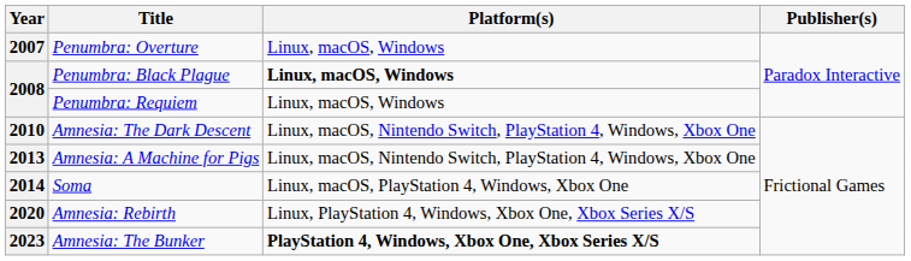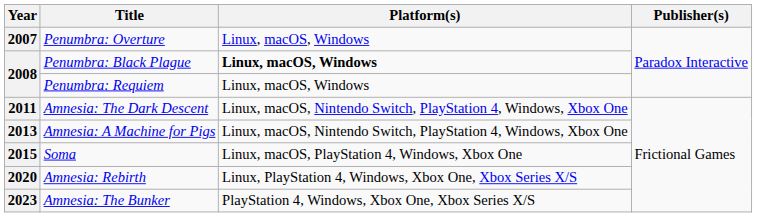 <table class="wikitable sortable plainrowheaders">
 <tr>
 <th scope="col">Year</th>
 <th scope="col">Title</th>
 <th scope="col">Platform(s)</th>
 <th scope="col">Publisher(s)</th>
 </tr>
 <tr>
 <th scope="row">2007</th>
 <td><em><a href='#'>Penumbra: Overture</a></em></td>
 <td><a href='#'>Linux</a>, <a href='#'>macOS</a>, <a href='#'>Windows</a></td>
 <td rowspan="3"><a href='#'>Paradox Interactive</a></td>
 </tr>
 <tr>
 <th scope="row" rowspan="2">2008</th>
 <td><em><a href='#'>Penumbra: Black Plague</a></em></td>
 <td><strong>Linux, macOS, Windows</strong></td>
 </tr>
 <tr>
 <td><em><a href='#'>Penumbra: Requiem</a></em></td>
 <td>Linux, macOS, Windows</td>
 </tr>
 <tr>
-<th scope="row">2010</th>
+<th scope="row">2011</th>
 <td><em><a href='#'>Amnesia: The Dark Descent</a></em></td>
 <td>Linux, macOS, <a href='#'>Nintendo Switch</a>, <a href='#'>PlayStation 4</a>, Windows, <a href='#'>Xbox One</a></td>
 <td rowspan="5">Frictional Games</td>
 </tr>
 <tr>
 <th scope="row">2013</th>
 <td><em><a href='#'>Amnesia: A Machine for Pigs</a></em></td>
 <td>Linux, macOS, Nintendo Switch, PlayStation 4, Windows, Xbox One</td>
 </tr>
 <tr>
-<th scope="row">2014</th>
+<th scope="row">2015</th>
 <td><em><a href='#'>Soma</a></em></td>
 <td>Linux, macOS, PlayStation 4, Windows, Xbox One</td>
 </tr>
 <tr>
 <th scope="row">2020</th>
 <td><em><a href='#'>Amnesia: Rebirth</a></em></td>
 <td>Linux, PlayStation 4, Windows, Xbox One, <a href='#'>Xbox Series X/S</a></td>
 </tr>
 <tr>
 <th scope="row">2023</th>
 <td><em><a href='#'>Amnesia: The Bunker</a></em></td>
-<td><strong>PlayStation 4, Windows, Xbox One, Xbox Series X/S</strong></td>
+<td>PlayStation 4, Windows, Xbox One, Xbox Series X/S</td>
 </tr>
 </table>
